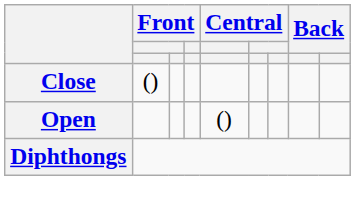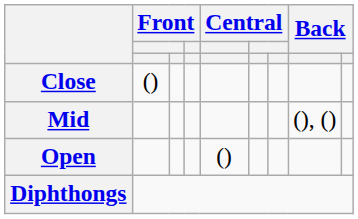 <table class="wikitable">
 <tr>
 <th rowspan="3"></th>
 <th colspan="3"><a href='#'>Front</a></th>
 <th colspan="3"><a href='#'>Central</a></th>
 <th colspan="2" rowspan="2"><a href='#'>Back</a></th>
 </tr>
 <tr style="text-align:center;">
 <th colspan="2"></th>
 <th></th>
 <th></th>
 <th colspan="2"></th>
 </tr>
 <tr style="text-align:center;">
 <th></th>
 <th></th>
 <th></th>
 <th></th>
 <th></th>
 <th></th>
 <th></th>
 <th></th>
 </tr>
 <tr style="text-align:center;">
 <th><a href='#'>Close</a></th>
 <td>()</td>
 <td></td>
 <td></td>
 <td></td>
 <td></td>
 <td></td>
 <td></td>
 <td></td>
 </tr>
 <tr style="text-align:center;">
+<th><a href='#'>Mid</a></th>
+<td></td>
+<td></td>
+<td></td>
+<td></td>
+<td></td>
+<td></td>
+<td>(), ()</td>
+<td></td>
+</tr>
+<tr style="text-align:center;">
 <th><a href='#'>Open</a></th>
 <td></td>
 <td></td>
 <td></td>
 <td>()</td>
 <td></td>
 <td></td>
 <td></td>
 <td></td>
 </tr>
 <tr>
 <th><a href='#'>Diphthongs</a></th>
 <td colspan="8" align="center"></td>
 </tr>
 </table>
